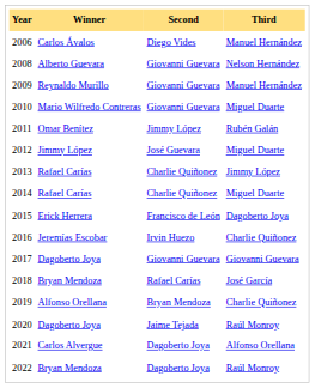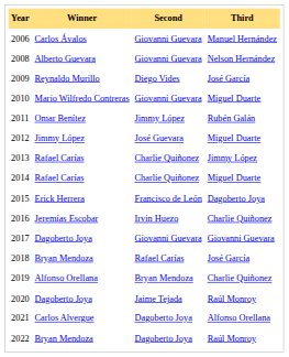 <table cellpadding="4" cellspacing="0"  style="border: 1px solid silver; color: black; margin: 0 0 0.5em 0; background-color: white; padding: 5px; text-align: left; font-size:85%; vertical-align: top; line-height:1.6em;">
 <tr>
 <th scope=col; align="center" bgcolor="FFDF80">Year</th>
 <th scope=col; align="center" bgcolor="FFDF80">Winner</th>
 <th scope=col; align="center" bgcolor="FFDF80">Second</th>
 <th scope=col; align="center" bgcolor="FFDF80">Third</th>
 </tr>
 <tr>
 <td>2006</td>
 <td><a href='#'>Carlos Ávalos</a></td>
-<td><a href='#'>Diego Vides</a></td>
+<td><a href='#'>Giovanni Guevara</a></td>
 <td><a href='#'>Manuel Hernández</a></td>
 </tr>
 <tr>
 <td>2008</td>
 <td><a href='#'>Alberto Guevara</a></td>
 <td><a href='#'>Giovanni Guevara</a></td>
 <td><a href='#'>Nelson Hernández</a></td>
 </tr>
 <tr>
 <td>2009</td>
 <td><a href='#'>Reynaldo Murillo</a></td>
-<td><a href='#'>Giovanni Guevara</a></td>
-<td><a href='#'>Manuel Hernández</a></td>
+<td><a href='#'>Diego Vides</a></td>
+<td><a href='#'>José García</a></td>
 </tr>
 <tr>
 <td>2010</td>
 <td><a href='#'>Mario Wilfredo Contreras</a></td>
 <td><a href='#'>Giovanni Guevara</a></td>
 <td><a href='#'>Miguel Duarte</a></td>
 </tr>
 <tr>
 <td>2011</td>
 <td><a href='#'>Omar Benítez</a></td>
 <td><a href='#'>Jimmy López</a></td>
 <td><a href='#'>Rubén Galán</a></td>
 </tr>
 <tr>
 <td>2012</td>
 <td><a href='#'>Jimmy López</a></td>
 <td><a href='#'>José Guevara</a></td>
 <td><a href='#'>Miguel Duarte</a></td>
 </tr>
 <tr>
 <td>2013</td>
 <td><a href='#'>Rafael Carías</a></td>
 <td><a href='#'>Charlie Quiñonez</a></td>
 <td><a href='#'>Jimmy López</a></td>
 </tr>
 <tr>
 <td>2014</td>
 <td><a href='#'>Rafael Carías</a></td>
 <td><a href='#'>Charlie Quiñonez</a></td>
 <td><a href='#'>Miguel Duarte</a></td>
 </tr>
 <tr>
 <td>2015</td>
 <td><a href='#'>Erick Herrera</a></td>
 <td><a href='#'>Francisco de León</a></td>
 <td><a href='#'>Dagoberto Joya</a></td>
 </tr>
 <tr>
 <td>2016</td>
 <td><a href='#'>Jeremías Escobar</a></td>
 <td><a href='#'>Irvin Huezo</a></td>
 <td><a href='#'>Charlie Quiñonez</a></td>
 </tr>
 <tr>
 <td>2017</td>
 <td><a href='#'>Dagoberto Joya</a></td>
 <td><a href='#'>Giovanni Guevara</a></td>
 <td><a href='#'>Giovanni Guevara</a></td>
 </tr>
 <tr>
 <td>2018</td>
 <td><a href='#'>Bryan Mendoza</a></td>
 <td><a href='#'>Rafael Carías</a></td>
 <td><a href='#'>José García</a></td>
 </tr>
 <tr>
 <td>2019</td>
 <td><a href='#'>Alfonso Orellana</a></td>
 <td><a href='#'>Bryan Mendoza</a></td>
 <td><a href='#'>Charlie Quiñonez</a></td>
 </tr>
 <tr>
 <td>2020</td>
 <td><a href='#'>Dagoberto Joya</a></td>
 <td><a href='#'>Jaime Tejada</a></td>
 <td><a href='#'>Raúl Monroy</a></td>
 </tr>
 <tr>
 <td>2021</td>
 <td><a href='#'>Carlos Alvergue</a></td>
 <td><a href='#'>Dagoberto Joya</a></td>
 <td><a href='#'>Alfonso Orellana</a></td>
 </tr>
 <tr>
 <td>2022</td>
 <td><a href='#'>Bryan Mendoza</a></td>
 <td><a href='#'>Dagoberto Joya</a></td>
 <td><a href='#'>Raúl Monroy</a></td>
 </tr>
 </table>
